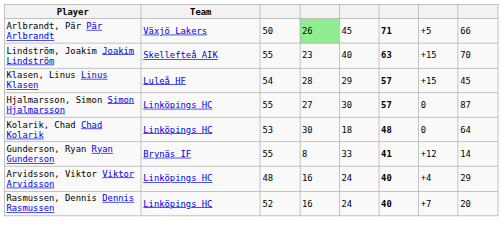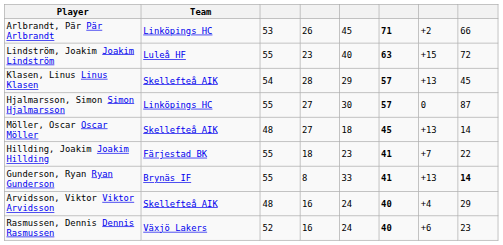 <table class="wikitable sortable">
 <tr>
 <th style="width: 15em;">Player</th>
 <th style="width: 13em;">Team</th>
 <th style="width: 4em;"></th>
 <th style="width: 4em;"></th>
 <th style="width: 4em;"></th>
 <th style="width: 4em;"></th>
 <th style="width: 4em;"></th>
 <th style="width: 4em;"></th>
 </tr>
 <tr>
 <td><span>Arlbrandt, Pär</span> <a href='#'>Pär Arlbrandt</a></td>
-<td><a href='#'>Växjö Lakers</a></td>
-<td>50</td>
-<td style="background: lightgreen;">26</td>
+<td><a href='#'>Linköpings HC</a></td>
+<td>53</td>
+<td>26</td>
 <td>45</td>
 <td><strong>71</strong></td>
-<td>+5</td>
+<td>+2</td>
 <td>66</td>
 </tr>
 <tr>
 <td><span>Lindström, Joakim</span> <a href='#'>Joakim Lindström</a></td>
-<td><a href='#'>Skellefteå AIK</a></td>
+<td><a href='#'>Luleå HF</a></td>
 <td>55</td>
 <td>23</td>
 <td>40</td>
 <td><strong>63</strong></td>
 <td>+15</td>
-<td>70</td>
+<td>72</td>
 </tr>
 <tr>
 <td><span>Klasen, Linus</span> <a href='#'>Linus Klasen</a></td>
-<td><a href='#'>Luleå HF</a></td>
+<td><a href='#'>Skellefteå AIK</a></td>
 <td>54</td>
 <td>28</td>
 <td>29</td>
 <td><strong>57</strong></td>
-<td>+15</td>
+<td>+13</td>
 <td>45</td>
 </tr>
 <tr>
 <td><span>Hjalmarsson, Simon</span> <a href='#'>Simon Hjalmarsson</a></td>
 <td><a href='#'>Linköpings HC</a></td>
 <td>55</td>
 <td>27</td>
 <td>30</td>
 <td><strong>57</strong></td>
 <td>0</td>
 <td>87</td>
 </tr>
 <tr>
-<td><span>Kolarik, Chad</span> <a href='#'>Chad Kolarik</a></td>
-<td><a href='#'>Linköpings HC</a></td>
-<td>53</td>
-<td>30</td>
+<td><span>Möller, Oscar</span> <a href='#'>Oscar Möller</a></td>
+<td><a href='#'>Skellefteå AIK</a></td>
+<td>48</td>
+<td>27</td>
 <td>18</td>
-<td><strong>48</strong></td>
-<td>0</td>
-<td>64</td>
+<td><strong>45</strong></td>
+<td>+13</td>
+<td>14</td>
+</tr>
+<tr>
+<td><span>Hillding, Joakim</span> <a href='#'>Joakim Hillding</a></td>
+<td><a href='#'>Färjestad BK</a></td>
+<td>55</td>
+<td>18</td>
+<td>23</td>
+<td><strong>41</strong></td>
+<td>+7</td>
+<td>22</td>
 </tr>
 <tr>
 <td><span>Gunderson, Ryan</span> <a href='#'>Ryan Gunderson</a></td>
 <td><a href='#'>Brynäs IF</a></td>
 <td>55</td>
 <td>8</td>
 <td>33</td>
 <td><strong>41</strong></td>
-<td>+12</td>
-<td>14</td>
+<td>+13</td>
+<td><strong>14</strong></td>
 </tr>
 <tr>
 <td><span>Arvidsson, Viktor</span> <a href='#'>Viktor Arvidsson</a></td>
-<td><a href='#'>Linköpings HC</a></td>
+<td><a href='#'>Skellefteå AIK</a></td>
 <td>48</td>
 <td>16</td>
 <td>24</td>
 <td><strong>40</strong></td>
 <td>+4</td>
 <td>29</td>
 </tr>
 <tr>
 <td><span>Rasmussen, Dennis</span> <a href='#'>Dennis Rasmussen</a></td>
-<td><a href='#'>Linköpings HC</a></td>
+<td><a href='#'>Växjö Lakers</a></td>
 <td>52</td>
 <td>16</td>
 <td>24</td>
 <td><strong>40</strong></td>
-<td>+7</td>
-<td>20</td>
+<td>+6</td>
+<td>23</td>
 </tr>
 </table>
